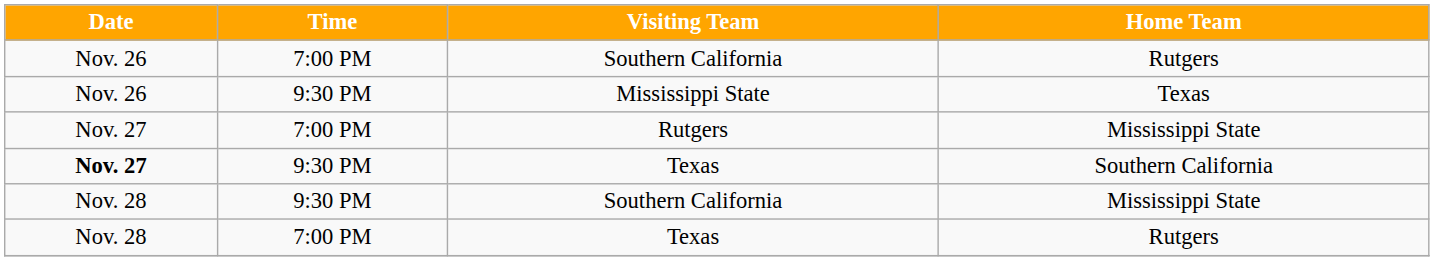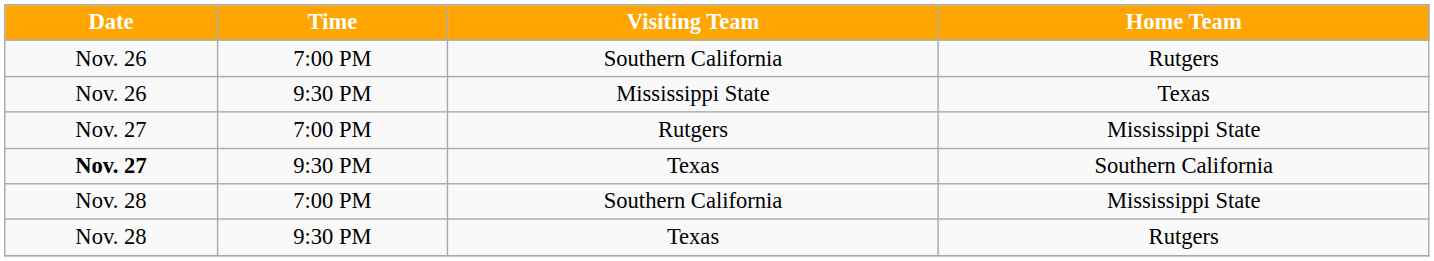 <table class="wikitable" width="80%">
 <tr align="center" style="background:orange;color:#FFFFFF;">
 <td><strong>Date</strong></td>
 <td><strong>Time</strong></td>
 <td><strong>Visiting Team</strong></td>
 <td><strong>Home Team</strong></td>
 </tr>
 <tr align="center" bgcolor="">
 <td>Nov. 26</td>
 <td>7:00 PM</td>
 <td>Southern California</td>
 <td>Rutgers</td>
 </tr>
 <tr align="center" bgcolor="">
 <td>Nov. 26</td>
 <td>9:30 PM</td>
 <td>Mississippi State</td>
 <td>Texas</td>
 </tr>
 <tr align="center" bgcolor="">
 <td>Nov. 27</td>
 <td>7:00 PM</td>
 <td>Rutgers</td>
 <td>Mississippi State</td>
 </tr>
 <tr align="center" bgcolor="">
 <td><strong>Nov. 27</strong></td>
 <td>9:30 PM</td>
 <td>Texas</td>
 <td>Southern California</td>
 </tr>
 <tr align="center" bgcolor="">
 <td>Nov. 28</td>
-<td>9:30 PM</td>
+<td>7:00 PM</td>
 <td>Southern California</td>
 <td>Mississippi State</td>
 </tr>
 <tr align="center" bgcolor="">
 <td>Nov. 28</td>
-<td>7:00 PM</td>
+<td>9:30 PM</td>
 <td>Texas</td>
 <td>Rutgers</td>
 </tr>
 <tr align="center" bgcolor="">
 </tr>
 </table>
